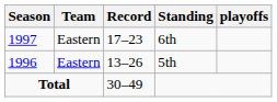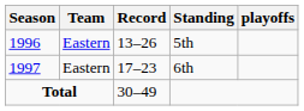 <table class="wikitable">
 <tr>
 <th>Season</th>
 <th>Team</th>
 <th>Record</th>
 <th>Standing</th>
 <th>playoffs</th>
 </tr>
 <tr>
+<td><a href='#'>1996</a></td>
+<td><a href='#'>Eastern</a></td>
+<td>13–26</td>
+<td>5th</td>
+<td></td>
+</tr>
+<tr>
 <td><a href='#'>1997</a></td>
 <td>Eastern</td>
 <td>17–23</td>
 <td>6th</td>
-<td></td>
-</tr>
-<tr>
-<td><a href='#'>1996</a></td>
-<td><a href='#'>Eastern</a></td>
-<td>13–26</td>
-<td>5th</td>
 <td></td>
 </tr>
 <tr>
 <td colspan="2" align="center"><strong>Total</strong></td>
 <td>30–49</td>
 <td colspan="2" align="center"></td>
 </tr>
 </table>
